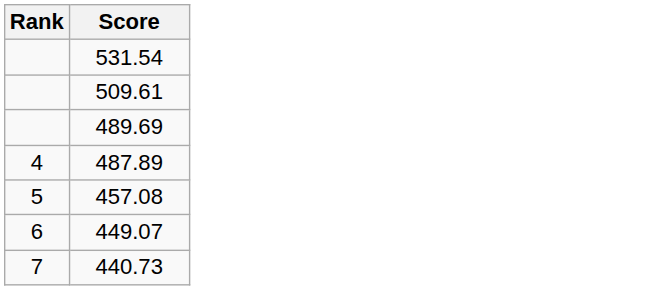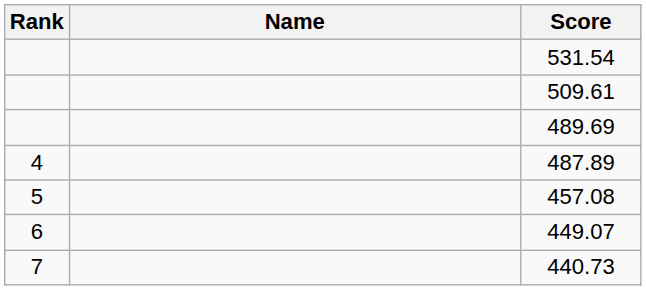 <table class="wikitable">
 <tr>
 <th>Rank</th>
+<th align="center" style="width: 20em">Name</th>
 <th align="center" style="width: 5em">Score</th>
 </tr>
 <tr>
 <td align="center"></td>
+<td></td>
 <td align="center">531.54</td>
 </tr>
 <tr>
 <td align="center"></td>
+<td></td>
 <td align="center">509.61</td>
 </tr>
 <tr>
 <td align="center"></td>
+<td></td>
 <td align="center">489.69</td>
 </tr>
 <tr>
 <td align="center">4</td>
+<td></td>
 <td align="center">487.89</td>
 </tr>
 <tr>
 <td align="center">5</td>
+<td></td>
 <td align="center">457.08</td>
 </tr>
 <tr>
 <td align="center">6</td>
+<td></td>
 <td align="center">449.07</td>
 </tr>
 <tr>
 <td align="center">7</td>
+<td></td>
 <td align="center">440.73</td>
 </tr>
 </table>
